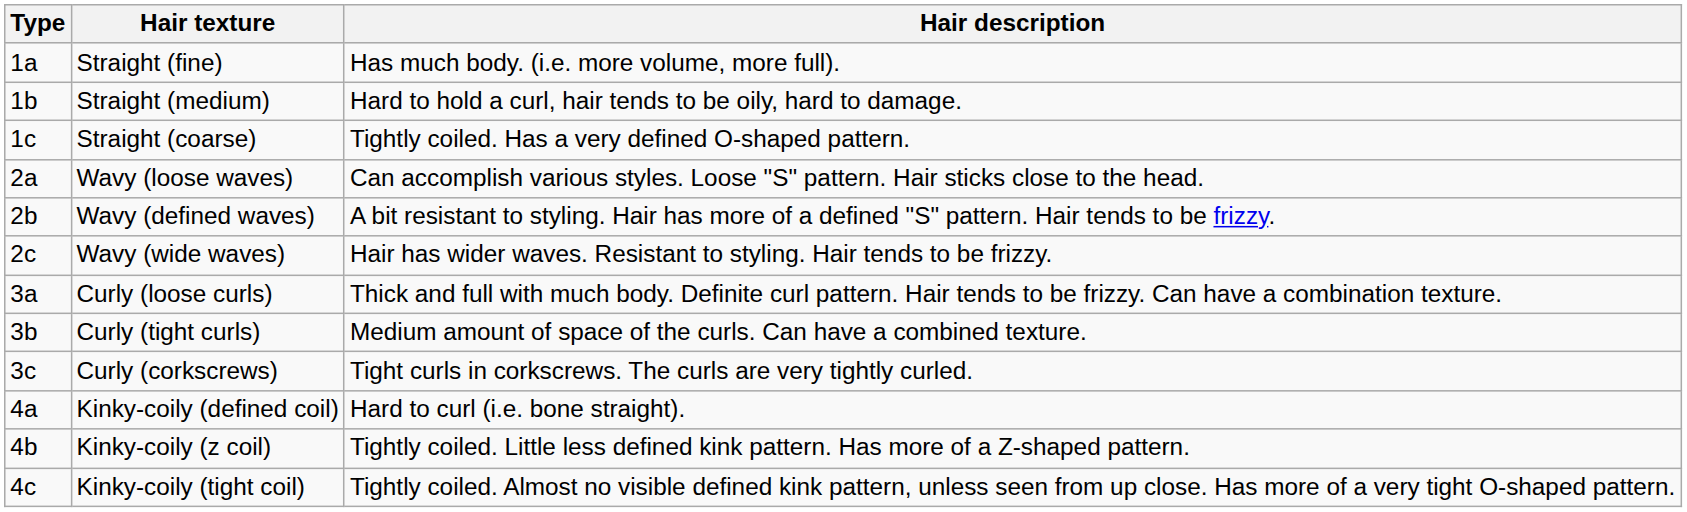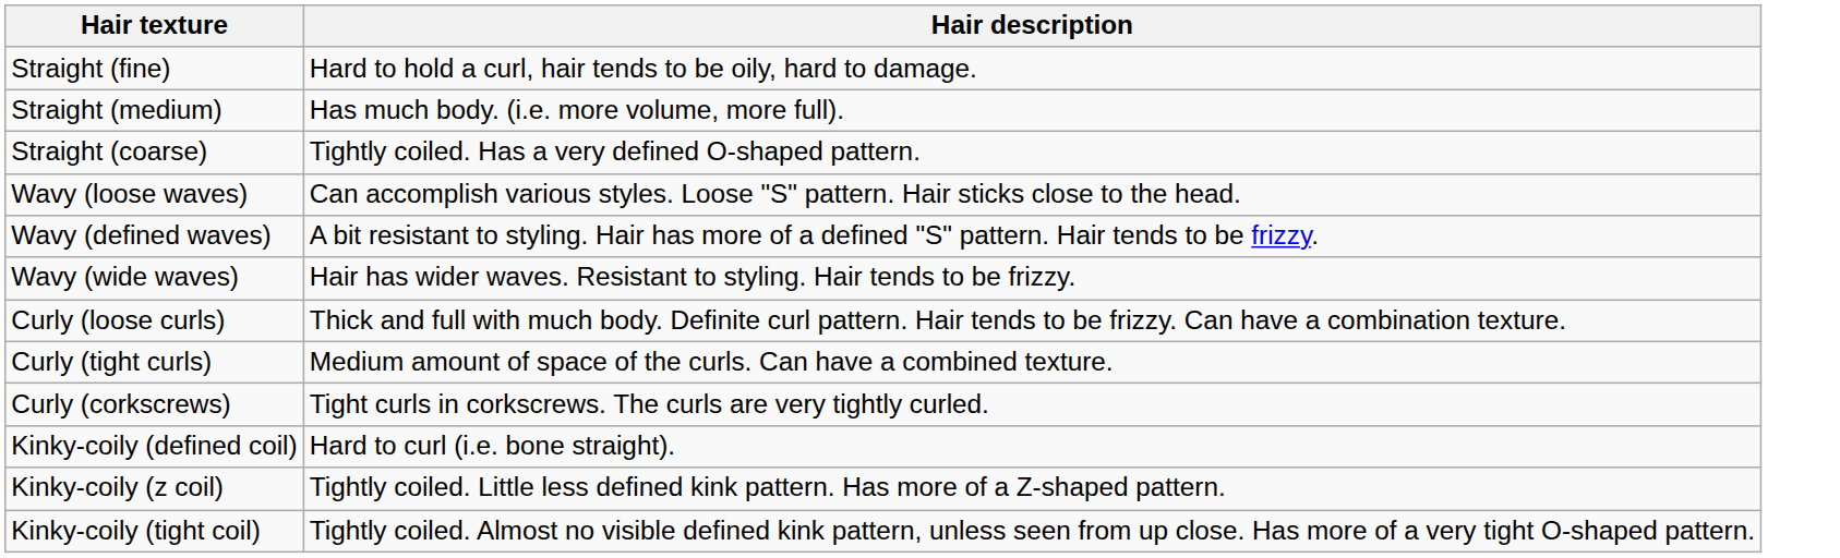 <table class="wikitable">
 <tr>
-<th>Type</th>
 <th>Hair texture</th>
 <th>Hair description</th>
 </tr>
 <tr>
-<td>1a</td>
 <td>Straight (fine)</td>
+<td>Hard to hold a curl, hair tends to be oily, hard to damage.</td>
+</tr>
+<tr>
+<td>Straight (medium)</td>
 <td>Has much body. (i.e. more volume, more full).</td>
 </tr>
 <tr>
-<td>1b</td>
-<td>Straight (medium)</td>
-<td>Hard to hold a curl, hair tends to be oily, hard to damage.</td>
-</tr>
-<tr>
-<td>1c</td>
 <td>Straight (coarse)</td>
 <td>Tightly coiled. Has a very defined O-shaped pattern.</td>
 </tr>
 <tr>
-<td>2a</td>
 <td>Wavy (loose waves)</td>
 <td>Can accomplish various styles. Loose "S" pattern. Hair sticks close to the head.</td>
 </tr>
 <tr>
-<td>2b</td>
 <td>Wavy (defined waves)</td>
 <td>A bit resistant to styling. Hair has more of a defined "S" pattern. Hair tends to be <a href='#'>frizzy</a>.</td>
 </tr>
 <tr>
-<td>2c</td>
 <td>Wavy (wide waves)</td>
 <td>Hair has wider waves. Resistant to styling. Hair tends to be frizzy.</td>
 </tr>
 <tr>
-<td>3a</td>
 <td>Curly (loose curls)</td>
 <td>Thick and full with much body. Definite curl pattern. Hair tends to be frizzy. Can have a combination texture.</td>
 </tr>
 <tr>
-<td>3b</td>
 <td>Curly (tight curls)</td>
 <td>Medium amount of space of the curls. Can have a combined texture.</td>
 </tr>
 <tr>
-<td>3c</td>
 <td>Curly (corkscrews)</td>
 <td>Tight curls in corkscrews. The curls are very tightly curled.</td>
 </tr>
 <tr>
-<td>4a</td>
 <td>Kinky-coily (defined coil)</td>
 <td>Hard to curl (i.e. bone straight).</td>
 </tr>
 <tr>
-<td>4b</td>
 <td>Kinky-coily (z coil)</td>
 <td>Tightly coiled. Little less defined kink pattern. Has more of a Z-shaped pattern.</td>
 </tr>
 <tr>
-<td>4c</td>
 <td>Kinky-coily (tight coil)</td>
 <td>Tightly coiled. Almost no visible defined kink pattern, unless seen from up close. Has more of a very tight O-shaped pattern.</td>
 </tr>
 </table>
